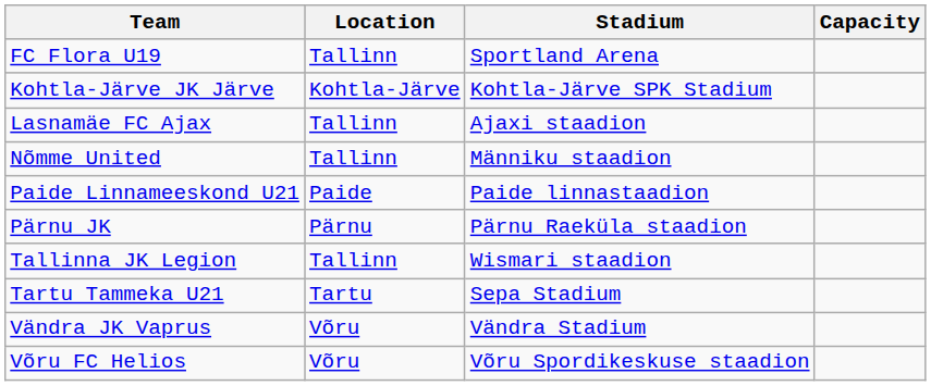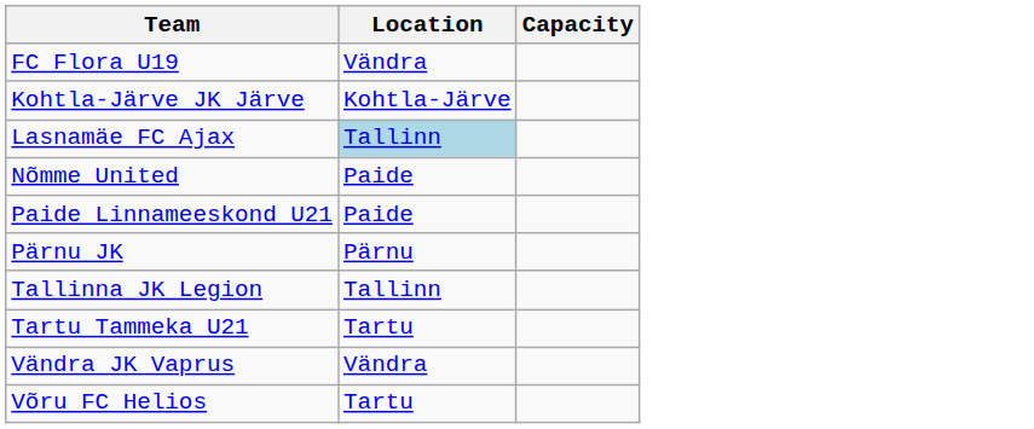 <table class="wikitable sortable">
 <tr>
 <th>Team</th>
 <th>Location</th>
-<th>Stadium</th>
 <th>Capacity</th>
 </tr>
 <tr>
 <td><a href='#'>FC Flora U19</a></td>
-<td><a href='#'>Tallinn</a></td>
-<td><a href='#'>Sportland Arena</a></td>
+<td><a href='#'>Vändra</a></td>
 <td align="center"></td>
 </tr>
 <tr>
 <td><a href='#'>Kohtla-Järve JK Järve</a></td>
 <td><a href='#'>Kohtla-Järve</a></td>
-<td><a href='#'>Kohtla-Järve SPK Stadium</a></td>
 <td align="center"></td>
 </tr>
 <tr>
 <td><a href='#'>Lasnamäe FC Ajax</a></td>
-<td><a href='#'>Tallinn</a></td>
-<td><a href='#'>Ajaxi staadion</a></td>
+<td style="background: lightblue;"><a href='#'>Tallinn</a></td>
 <td align="center"></td>
 </tr>
 <tr>
 <td><a href='#'>Nõmme United</a></td>
-<td><a href='#'>Tallinn</a></td>
-<td><a href='#'>Männiku staadion</a></td>
+<td><a href='#'>Paide</a></td>
 <td align="center"></td>
 </tr>
 <tr>
 <td><a href='#'>Paide Linnameeskond U21</a></td>
 <td><a href='#'>Paide</a></td>
-<td><a href='#'>Paide linnastaadion</a></td>
 <td align="center"></td>
 </tr>
 <tr>
 <td><a href='#'>Pärnu JK</a></td>
 <td><a href='#'>Pärnu</a></td>
-<td><a href='#'>Pärnu Raeküla staadion</a></td>
 <td align="center"></td>
 </tr>
 <tr>
 <td><a href='#'>Tallinna JK Legion</a></td>
 <td><a href='#'>Tallinn</a></td>
-<td><a href='#'>Wismari staadion</a></td>
 <td align="center"></td>
 </tr>
 <tr>
 <td><a href='#'>Tartu Tammeka U21</a></td>
 <td><a href='#'>Tartu</a></td>
-<td><a href='#'>Sepa Stadium</a></td>
 <td align="center"></td>
 </tr>
 <tr>
 <td><a href='#'>Vändra JK Vaprus</a></td>
-<td><a href='#'>Võru</a></td>
-<td><a href='#'>Vändra Stadium</a></td>
+<td><a href='#'>Vändra</a></td>
 <td align="center"></td>
 </tr>
 <tr>
 <td><a href='#'>Võru FC Helios</a></td>
-<td><a href='#'>Võru</a></td>
-<td><a href='#'>Võru Spordikeskuse staadion</a></td>
+<td><a href='#'>Tartu</a></td>
 <td align="center"></td>
 </tr>
 </table>
